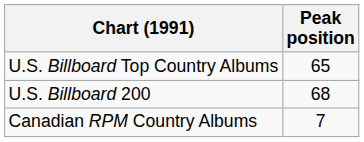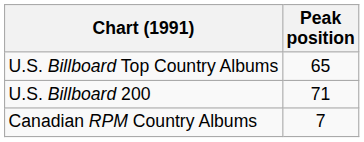 <table class="wikitable">
 <tr>
 <th>Chart (1991)</th>
 <th>Peak<br>position</th>
 </tr>
 <tr>
 <td>U.S. <em>Billboard</em> Top Country Albums</td>
 <td align="center">65</td>
 </tr>
 <tr>
 <td>U.S. <em>Billboard</em> 200</td>
-<td align="center">68</td>
+<td align="center">71</td>
 </tr>
 <tr>
 <td>Canadian <em>RPM</em> Country Albums</td>
 <td align="center">7</td>
 </tr>
 </table>
